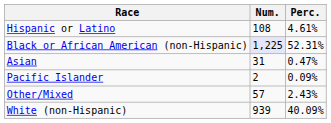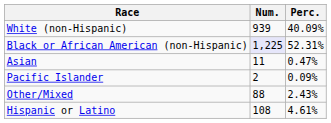 <table class="wikitable">
 <tr>
 <th>Race</th>
 <th>Num.</th>
 <th>Perc.</th>
 </tr>
 <tr>
-<td><a href='#'>Hispanic</a> or <a href='#'>Latino</a></td>
-<td>108</td>
-<td>4.61%</td>
+<td><a href='#'>White</a> (non-Hispanic)</td>
+<td>939</td>
+<td>40.09%</td>
 </tr>
 <tr>
 <td><a href='#'>Black or African American</a> (non-Hispanic)</td>
 <td style="background: lavender;">1,225</td>
 <td>52.31%</td>
 </tr>
 <tr>
 <td><a href='#'>Asian</a></td>
-<td>31</td>
+<td>11</td>
 <td>0.47%</td>
 </tr>
 <tr>
 <td><a href='#'>Pacific Islander</a></td>
 <td>2</td>
 <td>0.09%</td>
 </tr>
 <tr>
 <td><a href='#'>Other/Mixed</a></td>
-<td>57</td>
+<td>88</td>
 <td>2.43%</td>
 </tr>
 <tr>
-<td><a href='#'>White</a> (non-Hispanic)</td>
-<td>939</td>
-<td>40.09%</td>
+<td><a href='#'>Hispanic</a> or <a href='#'>Latino</a></td>
+<td>108</td>
+<td>4.61%</td>
 </tr>
 </table>
